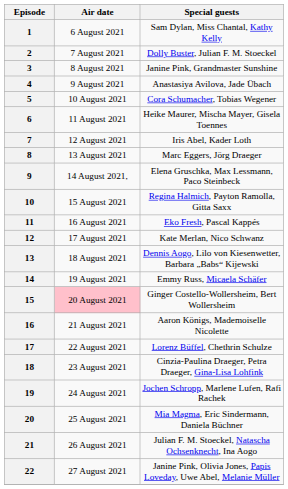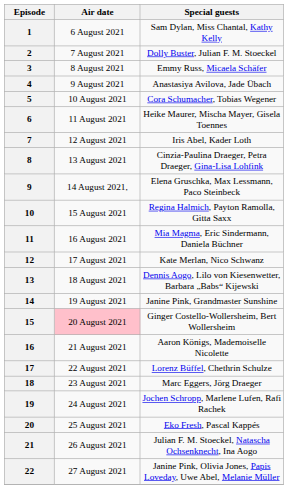 <table class="wikitable sortable" style="text-align:center; width:70%; font-size:90%;">
 <tr>
 <th scope="col" style="width:5%">Episode</th>
 <th scope="col" style="width:15%">Air date</th>
 <th scope="col" style="width:25%">Special guests</th>
 </tr>
 <tr>
 <th>1</th>
 <td>6 August 2021</td>
 <td>Sam Dylan, Miss Chantal, <a href='#'>Kathy Kelly</a></td>
 </tr>
 <tr>
 <th>2</th>
 <td>7 August 2021</td>
 <td><a href='#'>Dolly Buster</a>, Julian F. M. Stoeckel</td>
 </tr>
 <tr>
 <th>3</th>
 <td>8 August 2021</td>
-<td>Janine Pink, Grandmaster Sunshine</td>
+<td>Emmy Russ, <a href='#'>Micaela Schäfer</a></td>
 </tr>
 <tr>
 <th>4</th>
 <td>9 August 2021</td>
 <td>Anastasiya Avilova, Jade Übach</td>
 </tr>
 <tr>
 <th>5</th>
 <td>10 August 2021</td>
 <td><a href='#'>Cora Schumacher</a>, Tobias Wegener</td>
 </tr>
 <tr>
 <th>6</th>
 <td>11 August 2021</td>
 <td>Heike Maurer, Mischa Mayer, Gisela Toennes</td>
 </tr>
 <tr>
 <th>7</th>
 <td>12 August 2021</td>
 <td>Iris Abel, Kader Loth</td>
 </tr>
 <tr>
 <th>8</th>
 <td>13 August 2021</td>
-<td>Marc Eggers, Jörg Draeger</td>
+<td>Cinzia-Paulina Draeger, Petra Draeger, <a href='#'>Gina-Lisa Lohfink</a></td>
 </tr>
 <tr>
 <th>9</th>
 <td>14 August 2021,</td>
 <td>Elena Gruschka, Max Lessmann, Paco Steinbeck</td>
 </tr>
 <tr>
 <th>10</th>
 <td>15 August 2021</td>
 <td><a href='#'>Regina Halmich</a>, Payton Ramolla, Gitta Saxx</td>
 </tr>
 <tr>
 <th>11</th>
 <td>16 August 2021</td>
-<td><a href='#'>Eko Fresh</a>, Pascal Kappés</td>
+<td><a href='#'>Mia Magma</a>, Eric Sindermann, Daniela Büchner</td>
 </tr>
 <tr>
 <th>12</th>
 <td>17 August 2021</td>
 <td>Kate Merlan, Nico Schwanz</td>
 </tr>
 <tr>
 <th>13</th>
 <td>18 August 2021</td>
 <td><a href='#'>Dennis Aogo</a>, Lilo von Kiesenwetter, Barbara „Babs“ Kijewski</td>
 </tr>
 <tr>
 <th>14</th>
 <td>19 August 2021</td>
-<td>Emmy Russ, <a href='#'>Micaela Schäfer</a></td>
+<td>Janine Pink, Grandmaster Sunshine</td>
 </tr>
 <tr>
 <th>15</th>
 <td style="background: pink;">20 August 2021</td>
 <td>Ginger Costello-Wollersheim, Bert Wollersheim</td>
 </tr>
 <tr>
 <th>16</th>
 <td>21 August 2021</td>
 <td>Aaron Königs, Mademoiselle Nicolette</td>
 </tr>
 <tr>
 <th>17</th>
 <td>22 August 2021</td>
 <td><a href='#'>Lorenz Büffel</a>, Chethrin Schulze</td>
 </tr>
 <tr>
 <th>18</th>
 <td>23 August 2021</td>
-<td>Cinzia-Paulina Draeger, Petra Draeger, <a href='#'>Gina-Lisa Lohfink</a></td>
+<td>Marc Eggers, Jörg Draeger</td>
 </tr>
 <tr>
 <th>19</th>
 <td>24 August 2021</td>
 <td><a href='#'>Jochen Schropp</a>, Marlene Lufen, Rafi Rachek</td>
 </tr>
 <tr>
 <th>20</th>
 <td>25 August 2021</td>
-<td><a href='#'>Mia Magma</a>, Eric Sindermann, Daniela Büchner</td>
+<td><a href='#'>Eko Fresh</a>, Pascal Kappés</td>
 </tr>
 <tr>
 <th>21</th>
 <td>26 August 2021</td>
 <td>Julian F. M. Stoeckel, <a href='#'>Natascha Ochsenknecht</a>, Ina Aogo</td>
 </tr>
 <tr>
 <th>22</th>
 <td>27 August 2021</td>
 <td>Janine Pink, Olivia Jones, <a href='#'>Papis Loveday</a>, Uwe Abel, <a href='#'>Melanie Müller</a></td>
 </tr>
 <tr>
 </tr>
 </table>
